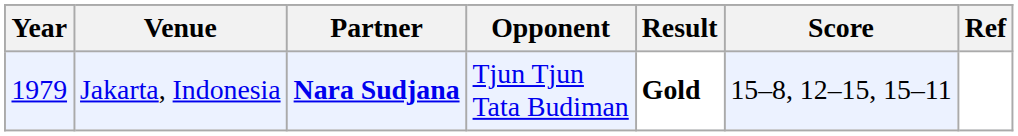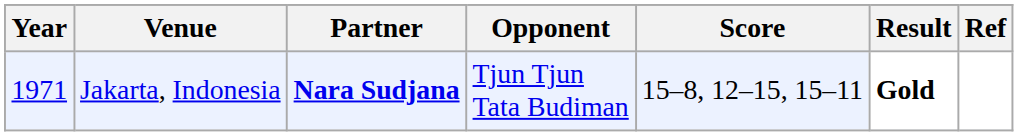 <table class="sortable wikitable" style="font-size: 90%;">
 <tr>
 <th>Year</th>
 <th>Venue</th>
 <th>Partner</th>
 <th>Opponent</th>
+<th>Score</th>
 <th>Result</th>
-<th>Score</th>
 <th>Ref</th>
 </tr>
 <tr style="background:#ECF2FF">
-<td align="center"><a href='#'>1979</a></td>
+<td align="center"><a href='#'>1971</a></td>
 <td align="left"><a href='#'>Jakarta</a>, <a href='#'>Indonesia</a></td>
 <td align="left"><strong> <a href='#'>Nara Sudjana</a></strong></td>
 <td align="left"> <a href='#'>Tjun Tjun</a><br>  <a href='#'>Tata Budiman</a></td>
+<td align="left">15–8, 12–15, 15–11</td>
 <td style="text-align:left; background:white"> <strong>Gold</strong></td>
-<td align="left">15–8, 12–15, 15–11</td>
 <td style="text-align:center; background:white"></td>
 </tr>
 </table>
